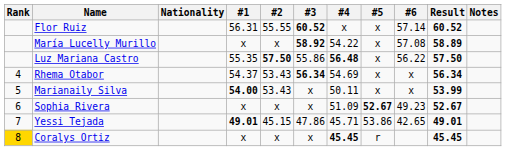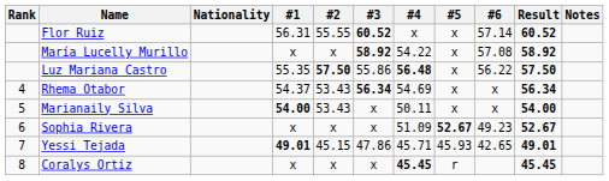 <table class="wikitable sortable" style="text-align:center">
 <tr>
 <th>Rank</th>
 <th>Name</th>
 <th>Nationality</th>
 <th>#1</th>
 <th>#2</th>
 <th>#3</th>
 <th>#4</th>
 <th>#5</th>
 <th>#6</th>
 <th>Result</th>
 <th>Notes</th>
 </tr>
 <tr>
 <td></td>
 <td align=left><a href='#'>Flor Ruiz</a></td>
 <td align=left></td>
 <td>56.31</td>
 <td>55.55</td>
 <td><strong>60.52</strong></td>
 <td>x</td>
 <td>x</td>
 <td>57.14</td>
 <td><strong>60.52</strong></td>
 <td></td>
 </tr>
 <tr>
 <td></td>
 <td align=left><a href='#'>María Lucelly Murillo</a></td>
 <td align=left></td>
 <td>x</td>
 <td>x</td>
 <td><strong>58.92</strong></td>
 <td>54.22</td>
 <td>x</td>
 <td>57.08</td>
-<td><strong>58.89</strong></td>
+<td><strong>58.92</strong></td>
 <td></td>
 </tr>
 <tr>
 <td></td>
 <td align=left><a href='#'>Luz Mariana Castro</a></td>
 <td align=left></td>
 <td>55.35</td>
 <td><strong>57.50</strong></td>
 <td>55.86</td>
 <td><strong>56.48</strong></td>
 <td>x</td>
 <td>56.22</td>
 <td><strong>57.50</strong></td>
 <td></td>
 </tr>
 <tr>
 <td>4</td>
 <td align=left><a href='#'>Rhema Otabor</a></td>
 <td align=left></td>
 <td>54.37</td>
 <td>53.43</td>
 <td><strong>56.34</strong></td>
 <td>54.69</td>
 <td>x</td>
 <td>x</td>
 <td><strong>56.34</strong></td>
 <td></td>
 </tr>
 <tr>
 <td>5</td>
 <td align=left><a href='#'>Marianaily Silva</a></td>
 <td align=left></td>
 <td><strong>54.00</strong></td>
 <td>53.43</td>
 <td>x</td>
 <td>50.11</td>
 <td>x</td>
 <td>x</td>
-<td><strong>53.99</strong></td>
+<td><strong>54.00</strong></td>
 <td></td>
 </tr>
 <tr>
 <td>6</td>
 <td align=left><a href='#'>Sophia Rivera</a></td>
 <td align=left></td>
 <td>x</td>
 <td>x</td>
 <td>x</td>
 <td>51.09</td>
 <td><strong>52.67</strong></td>
 <td>49.23</td>
 <td><strong>52.67</strong></td>
 <td></td>
 </tr>
 <tr>
 <td>7</td>
 <td align=left><a href='#'>Yessi Tejada</a></td>
 <td align=left></td>
 <td><strong>49.01</strong></td>
 <td>45.15</td>
 <td>47.86</td>
 <td>45.71</td>
-<td>53.86</td>
+<td>45.93</td>
 <td>42.65</td>
 <td><strong>49.01</strong></td>
 <td></td>
 </tr>
 <tr>
-<td style="background: gold;">8</td>
+<td>8</td>
 <td align=left><a href='#'>Coralys Ortiz</a></td>
 <td align=left></td>
 <td>x</td>
 <td>x</td>
 <td>x</td>
 <td><strong>45.45</strong></td>
 <td>r</td>
 <td></td>
 <td><strong>45.45</strong></td>
 <td></td>
 </tr>
 </table>
